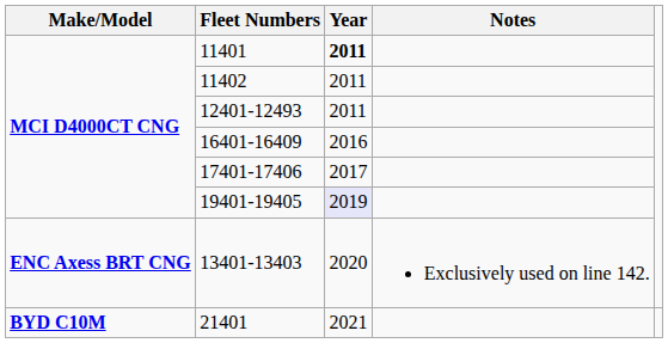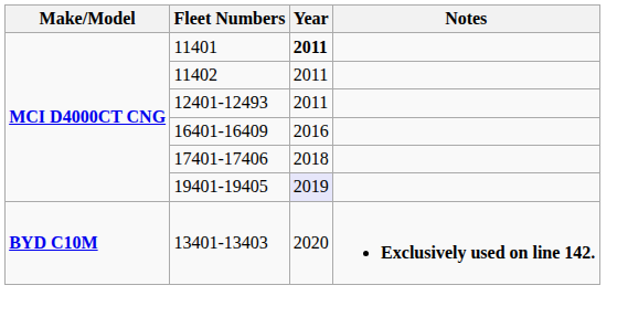 <table class="wikitable">
 <tr>
 <th>Make/Model</th>
 <th>Fleet Numbers</th>
 <th>Year</th>
 <th>Notes</th>
 </tr>
 <tr>
 <td rowspan="6"><strong><a href='#'>MCI D4000CT CNG</a></strong></td>
 <td>11401</td>
 <td><strong>2011</strong></td>
 <td></td>
 </tr>
 <tr>
 <td>11402</td>
 <td>2011</td>
 <td></td>
 </tr>
 <tr>
 <td>12401-12493</td>
 <td>2011</td>
 <td></td>
 </tr>
 <tr>
 <td>16401-16409</td>
 <td>2016</td>
 <td></td>
 </tr>
 <tr>
 <td>17401-17406</td>
-<td>2017</td>
+<td>2018</td>
 <td></td>
 </tr>
 <tr>
 <td>19401-19405</td>
 <td style="background: lavender;">2019</td>
 <td></td>
 </tr>
 <tr>
-<td><a href='#'><strong>ENC Axess BRT CNG</strong></a></td>
+<td><a href='#'><strong>BYD C10M</strong></a></td>
 <td>13401-13403</td>
 <td>2020</td>
-<td><br><ul><li>Exclusively used on line 142.</li></ul></td>
-</tr>
-<tr>
-<td><a href='#'><strong>BYD C10M</strong></a></td>
-<td>21401</td>
-<td>2021</td>
-<td></td>
-<td></td>
+<td><strong><br><ul><li>Exclusively used on line 142.</li></ul></strong></td>
 </tr>
 </table>
